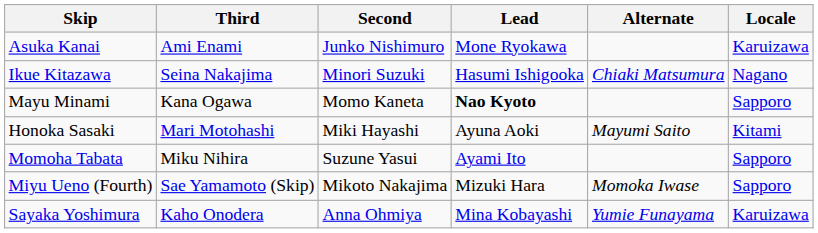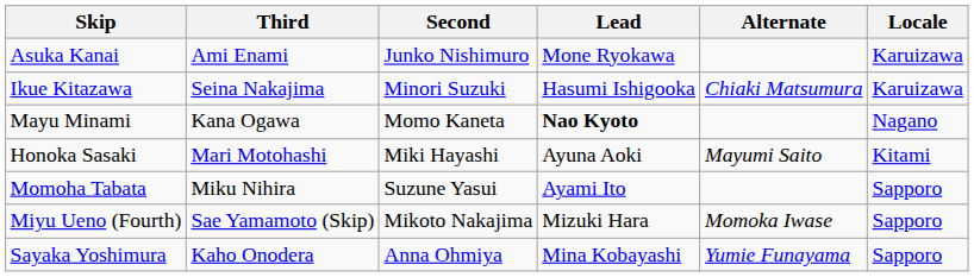 <table class=wikitable>
 <tr>
 <th scope="col">Skip</th>
 <th scope="col">Third</th>
 <th scope="col">Second</th>
 <th scope="col">Lead</th>
 <th scope="col">Alternate</th>
 <th scope="col">Locale</th>
 </tr>
 <tr>
 <td><a href='#'>Asuka Kanai</a></td>
 <td><a href='#'>Ami Enami</a></td>
 <td><a href='#'>Junko Nishimuro</a></td>
 <td><a href='#'>Mone Ryokawa</a></td>
 <td></td>
 <td> <a href='#'>Karuizawa</a></td>
 </tr>
 <tr>
 <td><a href='#'>Ikue Kitazawa</a></td>
 <td><a href='#'>Seina Nakajima</a></td>
 <td><a href='#'>Minori Suzuki</a></td>
 <td><a href='#'>Hasumi Ishigooka</a></td>
 <td><em><a href='#'>Chiaki Matsumura</a></em></td>
-<td> <a href='#'>Nagano</a></td>
+<td> <a href='#'>Karuizawa</a></td>
 </tr>
 <tr>
 <td>Mayu Minami</td>
 <td>Kana Ogawa</td>
 <td>Momo Kaneta</td>
 <td><strong>Nao Kyoto</strong></td>
 <td></td>
-<td> <a href='#'>Sapporo</a></td>
+<td> <a href='#'>Nagano</a></td>
 </tr>
 <tr>
 <td>Honoka Sasaki</td>
 <td><a href='#'>Mari Motohashi</a></td>
 <td>Miki Hayashi</td>
 <td>Ayuna Aoki</td>
 <td><em>Mayumi Saito</em></td>
 <td> <a href='#'>Kitami</a></td>
 </tr>
 <tr>
 <td><a href='#'>Momoha Tabata</a></td>
 <td>Miku Nihira</td>
 <td>Suzune Yasui</td>
 <td><a href='#'>Ayami Ito</a></td>
 <td></td>
 <td> <a href='#'>Sapporo</a></td>
 </tr>
 <tr>
 <td><a href='#'>Miyu Ueno</a> (Fourth)</td>
 <td><a href='#'>Sae Yamamoto</a> (Skip)</td>
 <td>Mikoto Nakajima</td>
 <td>Mizuki Hara</td>
 <td><em>Momoka Iwase</em></td>
 <td> <a href='#'>Sapporo</a></td>
 </tr>
 <tr>
 <td><a href='#'>Sayaka Yoshimura</a></td>
 <td><a href='#'>Kaho Onodera</a></td>
 <td><a href='#'>Anna Ohmiya</a></td>
 <td><a href='#'>Mina Kobayashi</a></td>
 <td><em><a href='#'>Yumie Funayama</a></em></td>
-<td> <a href='#'>Karuizawa</a></td>
+<td> <a href='#'>Sapporo</a></td>
 </tr>
 </table>
